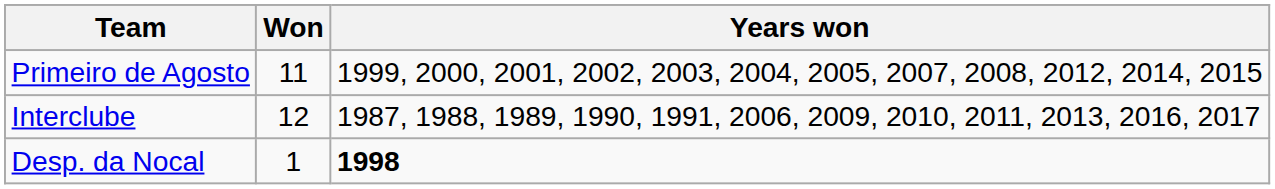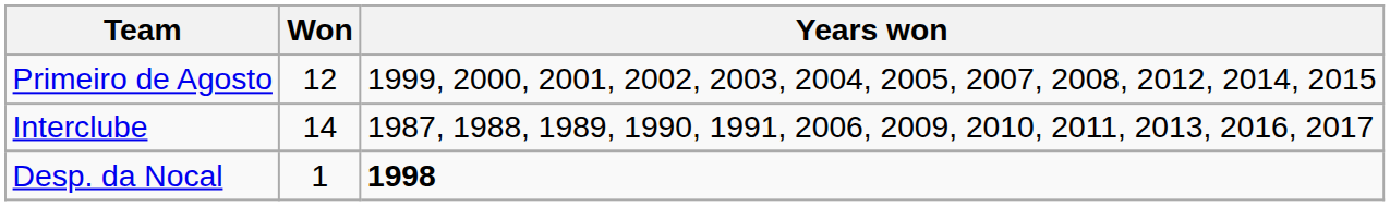 <table class="wikitable" style="font-size: 90%;">
 <tr>
 <th>Team</th>
 <th>Won</th>
 <th>Years won</th>
 </tr>
 <tr>
 <td><a href='#'>Primeiro de Agosto</a></td>
-<td align=center>11</td>
+<td align=center>12</td>
 <td>1999, 2000, 2001, 2002, 2003, 2004, 2005, 2007, 2008, 2012, 2014, 2015</td>
 </tr>
 <tr>
 <td><a href='#'>Interclube</a></td>
-<td align=center>12</td>
+<td align=center>14</td>
 <td>1987, 1988, 1989, 1990, 1991, 2006, 2009, 2010, 2011, 2013, 2016, 2017</td>
 </tr>
 <tr>
 <td><a href='#'>Desp. da Nocal</a></td>
 <td align=center>1</td>
 <td><strong>1998</strong></td>
 </tr>
 </table>
